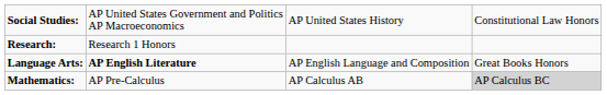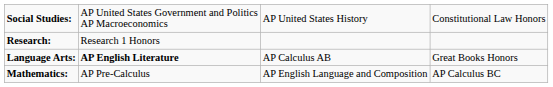 <table class="wikitable">
 <tr>
 <td><strong>Social Studies:</strong></td>
 <td>AP United States Government and Politics<br>AP Macroeconomics</td>
 <td>AP United States History</td>
 <td>Constitutional Law Honors</td>
 </tr>
 <tr>
 <td><strong>Research:</strong></td>
 <td>Research 1 Honors</td>
 <td></td>
 <td></td>
 </tr>
 <tr>
 <td><strong>Language Arts:</strong></td>
 <td><strong>AP English Literature</strong></td>
-<td>AP English Language and Composition</td>
+<td>AP Calculus AB</td>
 <td>Great Books Honors</td>
 </tr>
 <tr>
 <td><strong>Mathematics:</strong></td>
 <td>AP Pre-Calculus</td>
-<td>AP Calculus AB</td>
-<td style="background: lightgrey;">AP Calculus BC</td>
+<td>AP English Language and Composition</td>
+<td>AP Calculus BC</td>
 </tr>
 </table>
